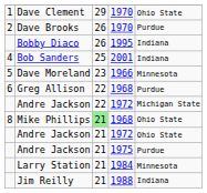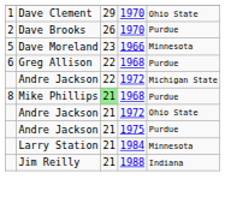 <table class="wikitable">
 <tr>
 </tr>
 <tr>
 <td>1</td>
 <td>Dave Clement</td>
 <td>29</td>
 <td><a href='#'>1970</a></td>
 <td style="font-size:80%;">Ohio State</td>
 </tr>
 <tr>
 <td>2</td>
 <td>Dave Brooks</td>
 <td>26</td>
 <td><a href='#'>1970</a></td>
 <td style="font-size:80%;">Purdue</td>
-</tr>
-<tr>
-<td></td>
-<td><a href='#'>Bobby Diaco</a></td>
-<td>26</td>
-<td><a href='#'>1995</a></td>
-<td style="font-size:80%;">Indiana</td>
-</tr>
-<tr>
-<td>4</td>
-<td><a href='#'>Bob Sanders</a></td>
-<td>25</td>
-<td><a href='#'>2001</a></td>
-<td style="font-size:80%;">Indiana</td>
 </tr>
 <tr>
 <td>5</td>
 <td>Dave Moreland</td>
 <td>23</td>
 <td><a href='#'>1966</a></td>
 <td style="font-size:80%;">Minnesota</td>
 </tr>
 <tr>
 <td>6</td>
 <td>Greg Allison</td>
 <td>22</td>
 <td><a href='#'>1968</a></td>
 <td style="font-size:80%;">Purdue</td>
 </tr>
 <tr>
 <td></td>
 <td>Andre Jackson</td>
 <td>22</td>
 <td><a href='#'>1972</a></td>
 <td style="font-size:80%;">Michigan State</td>
 </tr>
 <tr>
 <td>8</td>
 <td>Mike Phillips</td>
 <td style="background: lightgreen;">21</td>
 <td><a href='#'>1968</a></td>
-<td style="font-size:80%;">Ohio State</td>
+<td style="font-size:80%;">Purdue</td>
 </tr>
 <tr>
 <td></td>
 <td>Andre Jackson</td>
 <td>21</td>
 <td><a href='#'>1972</a></td>
 <td style="font-size:80%;">Ohio State</td>
 </tr>
 <tr>
 <td></td>
 <td>Andre Jackson</td>
 <td>21</td>
 <td><a href='#'>1975</a></td>
 <td style="font-size:80%;">Purdue</td>
 </tr>
 <tr>
 <td></td>
 <td>Larry Station</td>
 <td>21</td>
 <td><a href='#'>1984</a></td>
 <td style="font-size:80%;">Minnesota</td>
 </tr>
 <tr>
 <td></td>
 <td>Jim Reilly</td>
 <td>21</td>
 <td><a href='#'>1988</a></td>
 <td style="font-size:80%;">Indiana</td>
 </tr>
 </table>
